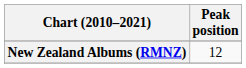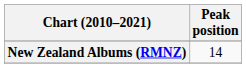 <table class="wikitable sortable plainrowheaders" style="text-align:center">
 <tr>
 <th scope="col">Chart (2010–2021)</th>
 <th scope="col">Peak<br>position</th>
 </tr>
 <tr>
 </tr>
 <tr>
 </tr>
 <tr>
 <th scope="row">New Zealand Albums (<a href='#'>RMNZ</a>)</th>
-<td>12</td>
+<td>14</td>
 </tr>
 <tr>
 </tr>
 <tr>
 </tr>
 <tr>
 </tr>
 <tr>
 </tr>
 <tr>
 </tr>
 </table>
